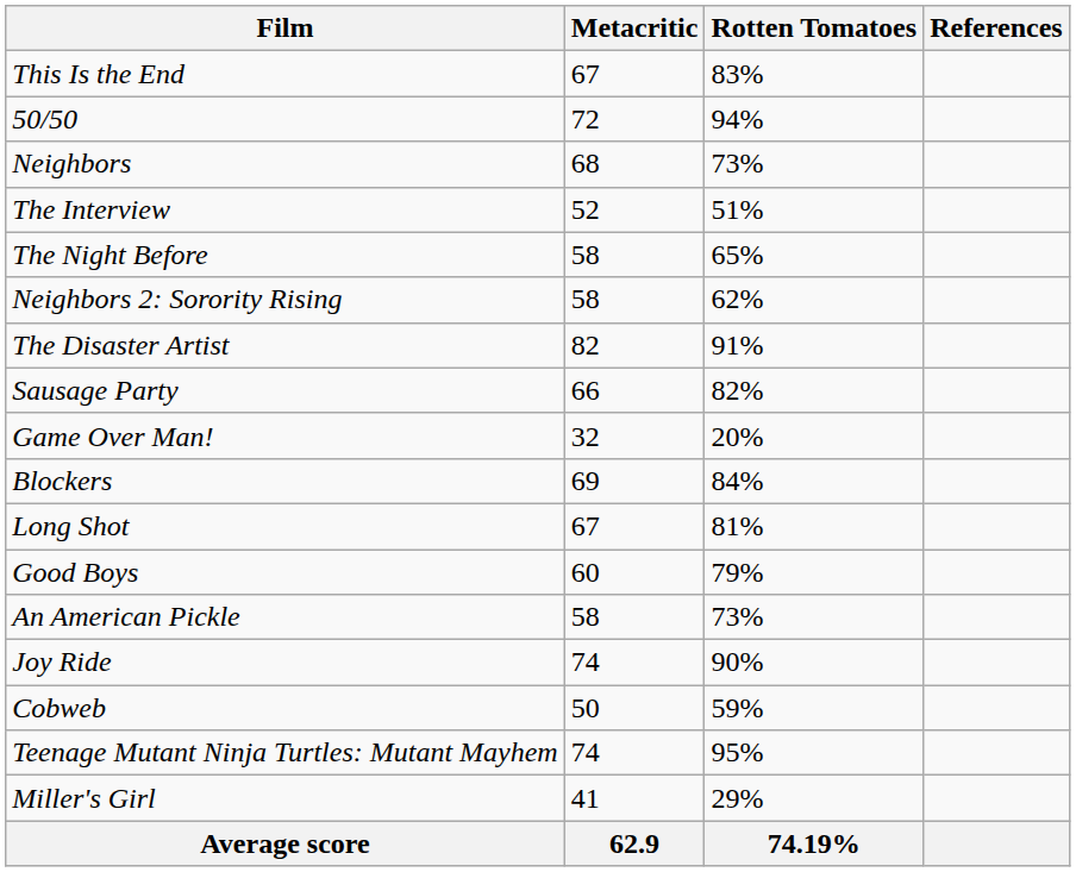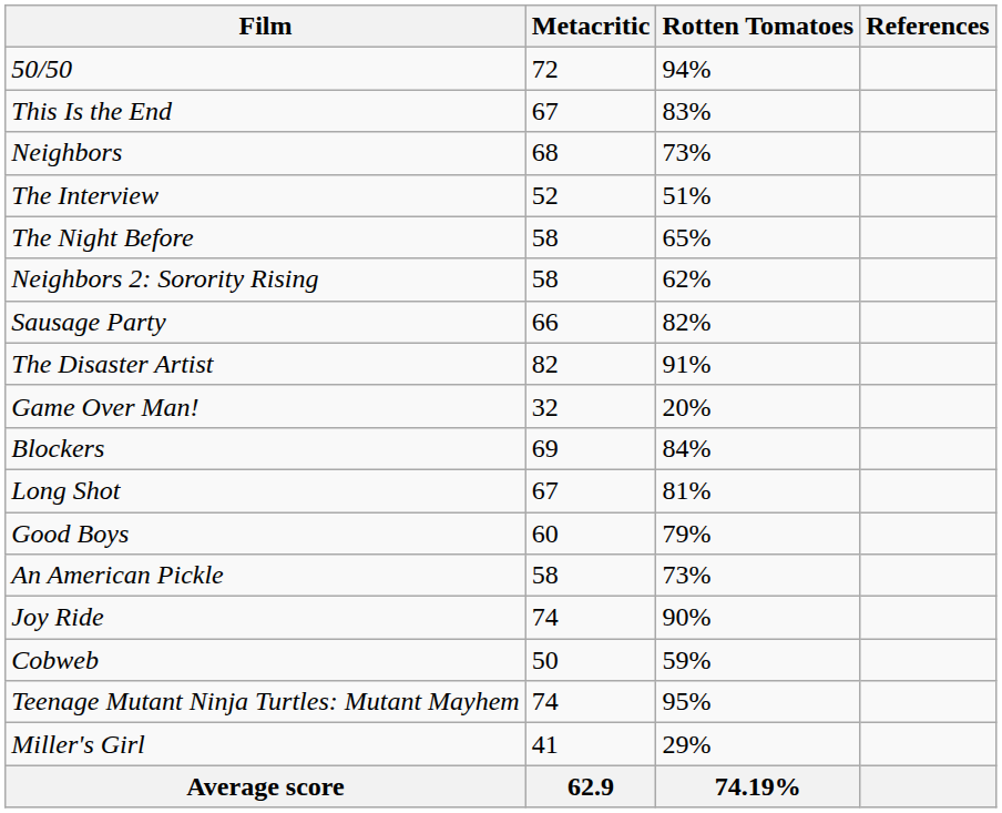 <table class="wikitable sortable">
 <tr>
 <th scope="col">Film</th>
 <th scope="col">Metacritic</th>
 <th scope="col">Rotten Tomatoes</th>
 <th scope="col">References</th>
 </tr>
 <tr>
+<td><em>50/50</em></td>
+<td>72</td>
+<td>94%</td>
+<td></td>
+</tr>
+<tr>
 <td><em>This Is the End</em></td>
 <td>67</td>
 <td>83%</td>
-<td></td>
-</tr>
-<tr>
-<td><em>50/50</em></td>
-<td>72</td>
-<td>94%</td>
 <td></td>
 </tr>
 <tr>
 <td><em>Neighbors</em></td>
 <td>68</td>
 <td>73%</td>
 <td></td>
 </tr>
 <tr>
 <td><em>The Interview</em></td>
 <td>52</td>
 <td>51%</td>
 <td></td>
 </tr>
 <tr>
 <td><em>The Night Before</em></td>
 <td>58</td>
 <td>65%</td>
 <td></td>
 </tr>
 <tr>
 <td><em>Neighbors 2: Sorority Rising</em></td>
 <td>58</td>
 <td>62%</td>
 <td></td>
 </tr>
 <tr>
+<td><em>Sausage Party</em></td>
+<td>66</td>
+<td>82%</td>
+<td></td>
+</tr>
+<tr>
 <td><em>The Disaster Artist</em></td>
 <td>82</td>
 <td>91%</td>
-<td></td>
-</tr>
-<tr>
-<td><em>Sausage Party</em></td>
-<td>66</td>
-<td>82%</td>
 <td></td>
 </tr>
 <tr>
 <td><em>Game Over Man!</em></td>
 <td>32</td>
 <td>20%</td>
 <td></td>
 </tr>
 <tr>
 <td><em>Blockers</em></td>
 <td>69</td>
 <td>84%</td>
 <td></td>
 </tr>
 <tr>
 <td><em>Long Shot</em></td>
 <td>67</td>
 <td>81%</td>
 <td></td>
 </tr>
 <tr>
 <td><em>Good Boys</em></td>
 <td>60</td>
 <td>79%</td>
 <td></td>
 </tr>
 <tr>
 <td><em>An American Pickle</em></td>
 <td>58</td>
 <td>73%</td>
 <td></td>
 </tr>
 <tr>
 <td><em>Joy Ride</em></td>
 <td>74</td>
 <td>90%</td>
 <td></td>
 </tr>
 <tr>
 <td><em>Cobweb</em></td>
 <td>50</td>
 <td>59%</td>
 <td></td>
 </tr>
 <tr>
 <td><em>Teenage Mutant Ninja Turtles: Mutant Mayhem</em></td>
 <td>74</td>
 <td>95%</td>
 <td></td>
 </tr>
 <tr>
 <td><em>Miller's Girl</em></td>
 <td>41</td>
 <td>29%</td>
 <td></td>
 </tr>
 <tr>
 <th>Average score</th>
 <th>62.9</th>
 <th>74.19%</th>
 <th scope="row"></th>
 </tr>
 </table>
